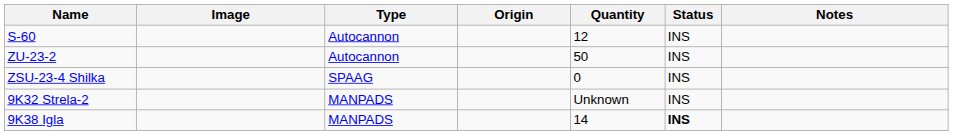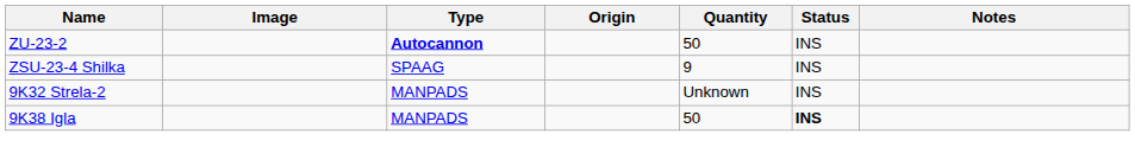 <table class="wikitable" style="width:90%;">
 <tr>
 <th width=14%>Name</th>
 <th width=20%>Image</th>
 <th width=14%>Type</th>
 <th width=12%>Origin</th>
 <th width=10%>Quantity</th>
 <th width=06%>Status</th>
 <th width=24%>Notes</th>
 </tr>
 <tr>
-<td><a href='#'>S-60</a></td>
-<td></td>
-<td><a href='#'>Autocannon</a></td>
-<td></td>
-<td>12</td>
-<td>INS</td>
-<td></td>
-</tr>
-<tr>
 <td><a href='#'>ZU-23-2</a></td>
 <td></td>
-<td><a href='#'>Autocannon</a></td>
+<td><strong><a href='#'>Autocannon</a></strong></td>
 <td></td>
 <td>50</td>
 <td>INS</td>
 <td></td>
 </tr>
 <tr>
 <td><a href='#'>ZSU-23-4 Shilka</a></td>
 <td></td>
 <td><a href='#'>SPAAG</a></td>
 <td></td>
-<td>0</td>
+<td>9</td>
 <td>INS</td>
 <td></td>
 </tr>
 <tr>
 <td><a href='#'>9K32 Strela-2</a></td>
 <td></td>
 <td><a href='#'>MANPADS</a></td>
 <td></td>
 <td>Unknown</td>
 <td>INS</td>
 <td></td>
 </tr>
 <tr>
 <td><a href='#'>9K38 Igla</a></td>
 <td></td>
 <td><a href='#'>MANPADS</a></td>
 <td></td>
-<td>14</td>
+<td>50</td>
 <td><strong>INS</strong></td>
 <td></td>
 </tr>
 </table>
